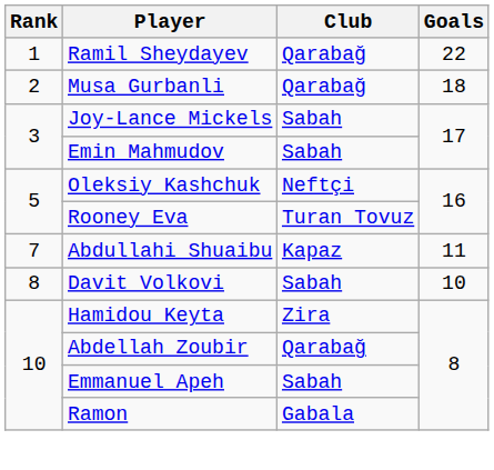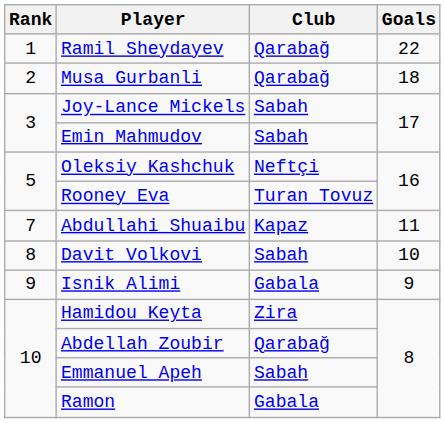 <table class="wikitable" style="text-align:center">
 <tr>
 <th>Rank</th>
 <th>Player</th>
 <th>Club</th>
 <th>Goals</th>
 </tr>
 <tr>
 <td rowspan="1">1</td>
 <td align="left"> <a href='#'>Ramil Sheydayev</a></td>
 <td align="left"><a href='#'>Qarabağ</a></td>
 <td rowspan="1">22</td>
 </tr>
 <tr>
 <td rowspan="1">2</td>
 <td align="left"> <a href='#'>Musa Gurbanli</a></td>
 <td align="left"><a href='#'>Qarabağ</a></td>
 <td rowspan="1">18</td>
 </tr>
 <tr>
 <td rowspan="2">3</td>
 <td align="left"> <a href='#'>Joy-Lance Mickels</a></td>
 <td align="left"><a href='#'>Sabah</a></td>
 <td rowspan="2">17</td>
 </tr>
 <tr>
 <td align="left"> <a href='#'>Emin Mahmudov</a></td>
 <td align="left"><a href='#'>Sabah</a></td>
 </tr>
 <tr>
 <td rowspan="2">5</td>
 <td align="left"> <a href='#'>Oleksiy Kashchuk</a></td>
 <td align="left"><a href='#'>Neftçi</a></td>
 <td rowspan="2">16</td>
 </tr>
 <tr>
 <td align="left"> <a href='#'>Rooney Eva</a></td>
 <td align="left"><a href='#'>Turan Tovuz</a></td>
 </tr>
 <tr>
 <td rowspan="1">7</td>
 <td align="left"> <a href='#'>Abdullahi Shuaibu</a></td>
 <td align="left"><a href='#'>Kapaz</a></td>
 <td rowspan="1">11</td>
 </tr>
 <tr>
 <td rowspan="1">8</td>
 <td align="left"> <a href='#'>Davit Volkovi</a></td>
 <td align="left"><a href='#'>Sabah</a></td>
 <td rowspan="1">10</td>
 </tr>
 <tr>
+<td rowspan="1">9</td>
+<td align="left"> <a href='#'>Isnik Alimi</a></td>
+<td align="left"><a href='#'>Gabala</a></td>
+<td rowspan="1">9</td>
+</tr>
+<tr>
 <td rowspan="4">10</td>
 <td align="left"> <a href='#'>Hamidou Keyta</a></td>
 <td align="left"><a href='#'>Zira</a></td>
 <td rowspan="4">8</td>
 </tr>
 <tr>
 <td align="left"> <a href='#'>Abdellah Zoubir</a></td>
 <td align="left"><a href='#'>Qarabağ</a></td>
 </tr>
 <tr>
 <td align="left"> <a href='#'>Emmanuel Apeh</a></td>
 <td align="left"><a href='#'>Sabah</a></td>
 </tr>
 <tr>
 <td align="left"> <a href='#'>Ramon</a></td>
 <td align="left"><a href='#'>Gabala</a></td>
 </tr>
 </table>
